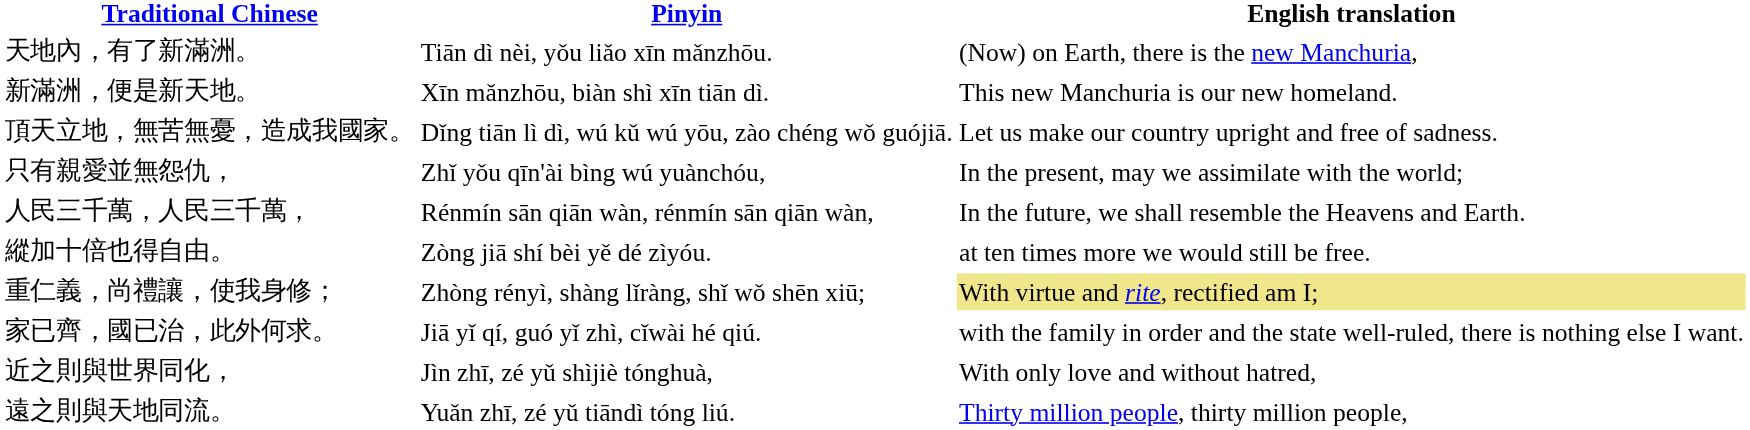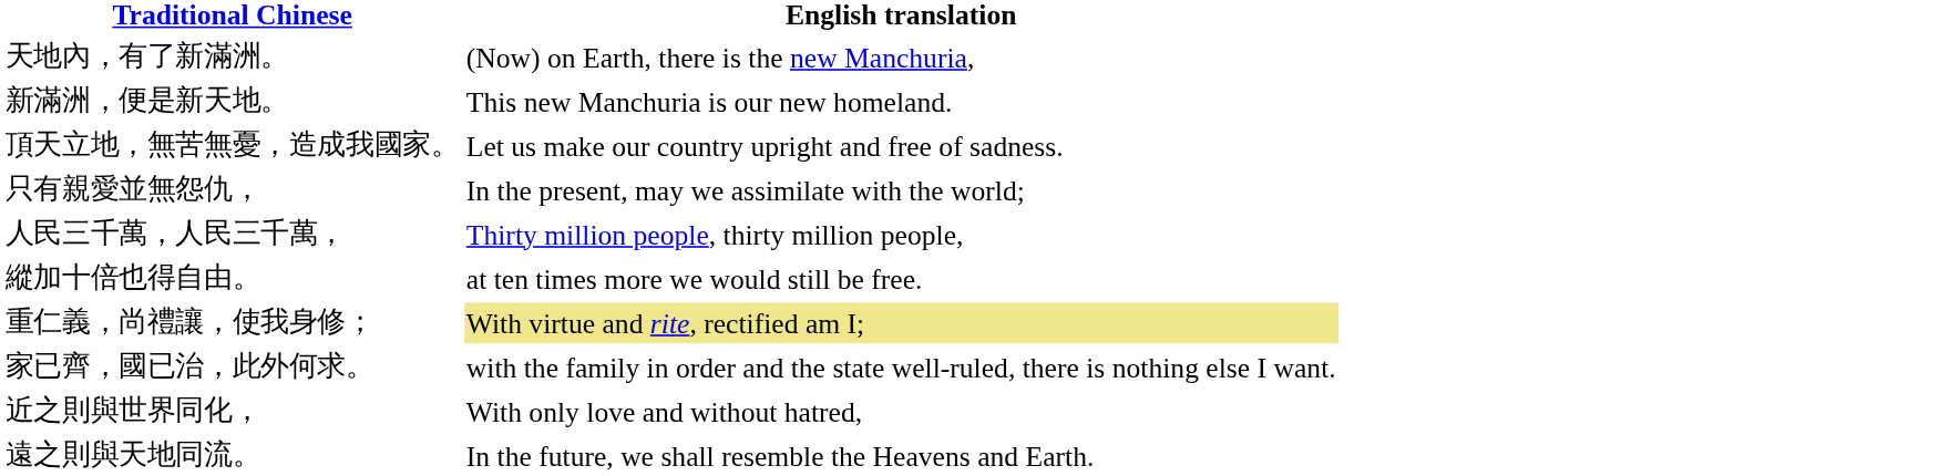 <table border="0">
 <tr>
 <th><a href='#'>Traditional Chinese</a></th>
-<th><a href='#'>Pinyin</a></th>
 <th>English translation</th>
 </tr>
 <tr>
 <td>天地內，有了新滿洲。</td>
-<td>Tiān dì nèi, yǒu liǎo xīn mǎnzhōu.</td>
 <td>(Now) on Earth, there is the <a href='#'>new Manchuria</a>,</td>
 </tr>
 <tr>
 <td>新滿洲，便是新天地。</td>
-<td>Xīn mǎnzhōu, biàn shì xīn tiān dì.</td>
 <td>This new Manchuria is our new homeland.</td>
 </tr>
 <tr>
 <td>頂天立地，無苦無憂，造成我國家。</td>
-<td>Dǐng tiān lì dì, wú kǔ wú yōu, zào chéng wǒ guójiā.</td>
 <td>Let us make our country upright and free of sadness.</td>
 </tr>
 <tr>
 <td>只有親愛並無怨仇，</td>
-<td>Zhǐ yǒu qīn'ài bìng wú yuànchóu,</td>
 <td>In the present, may we assimilate with the world;</td>
 </tr>
 <tr>
 <td>人民三千萬，人民三千萬，</td>
-<td>Rénmín sān qiān wàn, rénmín sān qiān wàn,</td>
-<td>In the future, we shall resemble the Heavens and Earth.</td>
+<td><a href='#'>Thirty million people</a>, thirty million people,</td>
 </tr>
 <tr>
 <td>縱加十倍也得自由。</td>
-<td>Zòng jiā shí bèi yě dé zìyóu.</td>
 <td>at ten times more we would still be free.</td>
 </tr>
 <tr>
 <td>重仁義，尚禮讓，使我身修；</td>
-<td>Zhòng rényì, shàng lǐràng, shǐ wǒ shēn xiū;</td>
 <td style="background: khaki;">With virtue and <em><a href='#'>rite</a></em>, rectified am I;</td>
 </tr>
 <tr>
 <td>家已齊，國已治，此外何求。</td>
-<td>Jiā yǐ qí, guó yǐ zhì, cǐwài hé qiú.</td>
 <td>with the family in order and the state well-ruled, there is nothing else I want.</td>
 </tr>
 <tr>
 <td>近之則與世界同化，</td>
-<td>Jìn zhī, zé yǔ shìjiè tónghuà,</td>
 <td>With only love and without hatred,</td>
 </tr>
 <tr>
 <td>遠之則與天地同流。</td>
-<td>Yuǎn zhī, zé yǔ tiāndì tóng liú.</td>
-<td><a href='#'>Thirty million people</a>, thirty million people,</td>
+<td>In the future, we shall resemble the Heavens and Earth.</td>
 </tr>
 </table>
